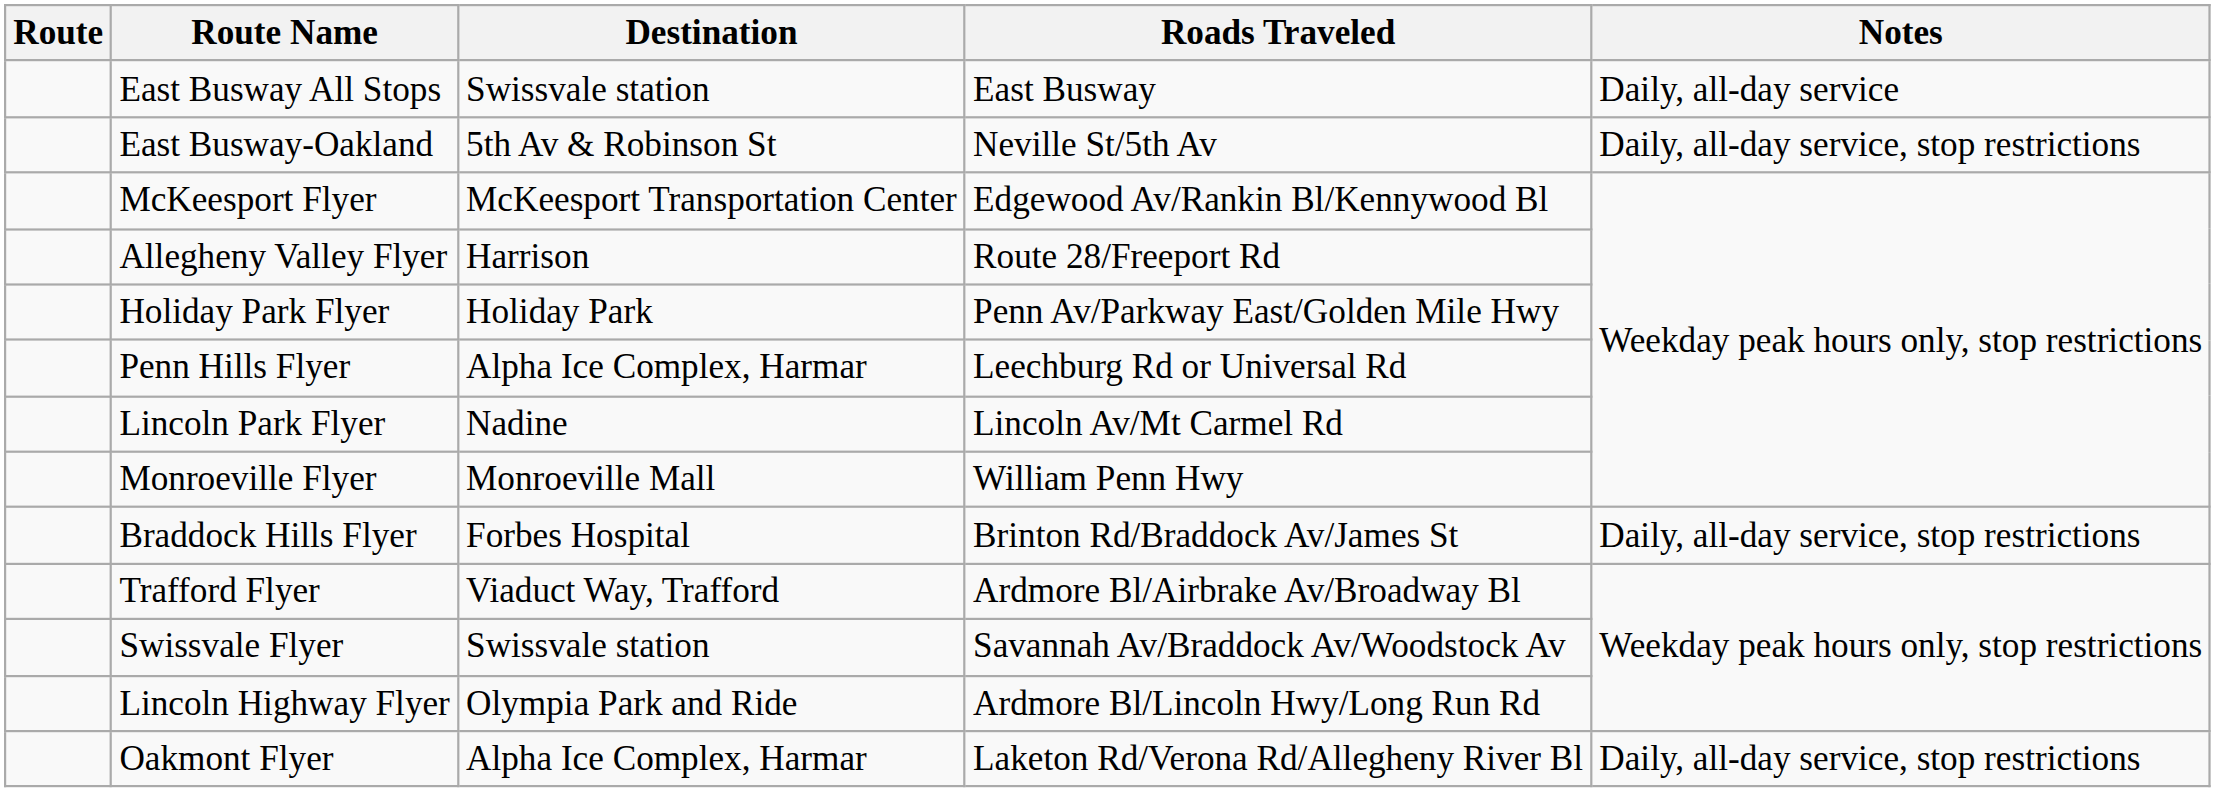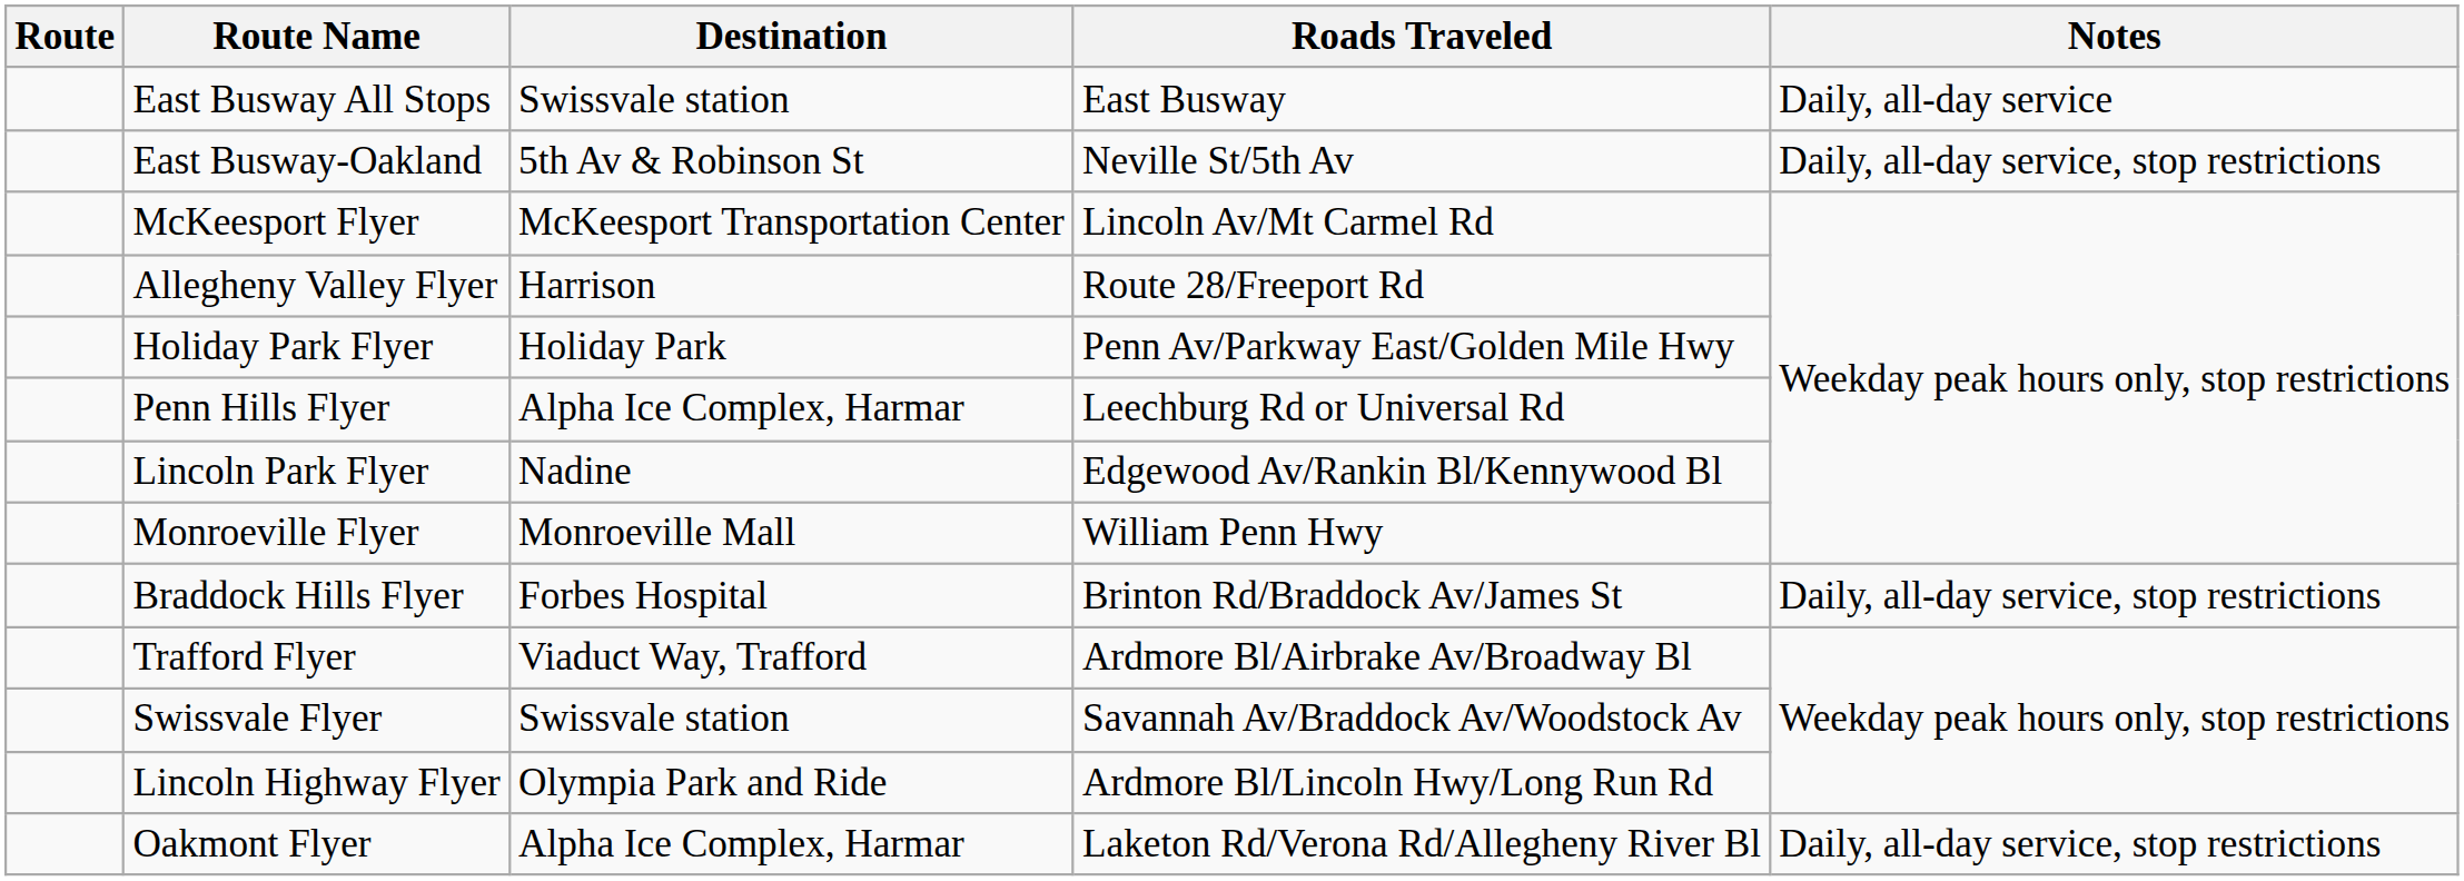 <table class="wikitable">
 <tr>
 <th>Route</th>
 <th>Route Name</th>
 <th>Destination</th>
 <th>Roads Traveled</th>
 <th>Notes</th>
 </tr>
 <tr>
 <td></td>
 <td>East Busway All Stops</td>
 <td>Swissvale station</td>
 <td>East Busway</td>
 <td>Daily, all-day service</td>
 </tr>
 <tr>
 <td></td>
 <td>East Busway-Oakland</td>
 <td>5th Av & Robinson St</td>
 <td>Neville St/5th Av</td>
 <td>Daily, all-day service, stop restrictions</td>
 </tr>
 <tr>
 <td></td>
 <td>McKeesport Flyer</td>
 <td>McKeesport Transportation Center</td>
-<td>Edgewood Av/Rankin Bl/Kennywood Bl</td>
+<td>Lincoln Av/Mt Carmel Rd</td>
 <td rowspan="6">Weekday peak hours only, stop restrictions</td>
 </tr>
 <tr>
 <td></td>
 <td>Allegheny Valley Flyer</td>
 <td>Harrison</td>
 <td>Route 28/Freeport Rd</td>
 </tr>
 <tr>
 <td></td>
 <td>Holiday Park Flyer</td>
 <td>Holiday Park</td>
 <td>Penn Av/Parkway East/Golden Mile Hwy</td>
 </tr>
 <tr>
 <td></td>
 <td>Penn Hills Flyer</td>
 <td>Alpha Ice Complex, Harmar</td>
 <td>Leechburg Rd or Universal Rd</td>
 </tr>
 <tr>
 <td></td>
 <td>Lincoln Park Flyer</td>
 <td>Nadine</td>
-<td>Lincoln Av/Mt Carmel Rd</td>
+<td>Edgewood Av/Rankin Bl/Kennywood Bl</td>
 </tr>
 <tr>
 <td></td>
 <td>Monroeville Flyer</td>
 <td>Monroeville Mall</td>
 <td>William Penn Hwy</td>
 </tr>
 <tr>
 <td></td>
 <td>Braddock Hills Flyer</td>
 <td>Forbes Hospital</td>
 <td>Brinton Rd/Braddock Av/James St</td>
 <td>Daily, all-day service, stop restrictions</td>
 </tr>
 <tr>
 <td></td>
 <td>Trafford Flyer</td>
 <td>Viaduct Way, Trafford</td>
 <td>Ardmore Bl/Airbrake Av/Broadway Bl</td>
 <td rowspan="3">Weekday peak hours only, stop restrictions</td>
 </tr>
 <tr>
 <td></td>
 <td>Swissvale Flyer</td>
 <td>Swissvale station</td>
 <td>Savannah Av/Braddock Av/Woodstock Av</td>
 </tr>
 <tr>
 <td></td>
 <td>Lincoln Highway Flyer</td>
 <td>Olympia Park and Ride</td>
 <td>Ardmore Bl/Lincoln Hwy/Long Run Rd</td>
 </tr>
 <tr>
 <td></td>
 <td>Oakmont Flyer</td>
 <td>Alpha Ice Complex, Harmar</td>
 <td>Laketon Rd/Verona Rd/Allegheny River Bl</td>
 <td>Daily, all-day service, stop restrictions</td>
 </tr>
 </table>
